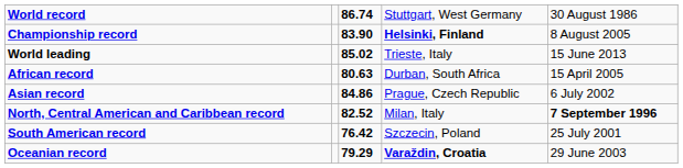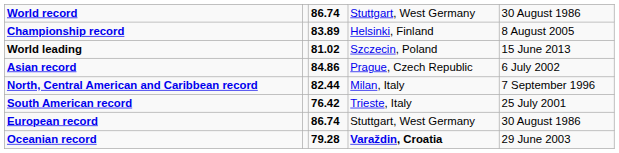 <table class="wikitable" width=68%>
 <tr>
 <td><strong><a href='#'>World record</a></strong></td>
 <td></td>
 <td><strong>86.74</strong></td>
 <td><a href='#'>Stuttgart</a>, West Germany</td>
 <td>30 August 1986</td>
 </tr>
 <tr>
 <td><strong><a href='#'>Championship record</a></strong></td>
 <td></td>
-<td><strong>83.90</strong></td>
-<td><strong><a href='#'>Helsinki</a>, Finland</strong></td>
+<td><strong>83.89</strong></td>
+<td><a href='#'>Helsinki</a>, Finland</td>
 <td>8 August 2005</td>
 </tr>
 <tr>
 <td><strong>World leading</strong></td>
 <td></td>
-<td><strong>85.02</strong></td>
-<td><a href='#'>Trieste</a>, Italy</td>
+<td><strong>81.02</strong></td>
+<td><a href='#'>Szczecin</a>, Poland</td>
 <td>15 June 2013</td>
-</tr>
-<tr>
-<td><strong><a href='#'>African record</a></strong></td>
-<td></td>
-<td><strong>80.63</strong></td>
-<td><a href='#'>Durban</a>, South Africa</td>
-<td>15 April 2005</td>
 </tr>
 <tr>
 <td><strong><a href='#'>Asian record</a></strong></td>
 <td></td>
 <td><strong>84.86</strong></td>
 <td><a href='#'>Prague</a>, Czech Republic</td>
 <td>6 July 2002</td>
 </tr>
 <tr>
 <td><strong><a href='#'>North, Central American and Caribbean record</a></strong></td>
 <td></td>
-<td><strong>82.52</strong></td>
+<td><strong>82.44</strong></td>
 <td><a href='#'>Milan</a>, Italy</td>
-<td><strong>7 September 1996</strong></td>
+<td>7 September 1996</td>
 </tr>
 <tr>
 <td><strong><a href='#'>South American record</a></strong></td>
 <td></td>
 <td><strong>76.42</strong></td>
-<td><a href='#'>Szczecin</a>, Poland</td>
+<td><a href='#'>Trieste</a>, Italy</td>
 <td>25 July 2001</td>
+</tr>
+<tr>
+<td><strong><a href='#'>European record</a></strong></td>
+<td></td>
+<td><strong>86.74</strong></td>
+<td>Stuttgart, West Germany</td>
+<td>30 August 1986</td>
 </tr>
 <tr>
 <td><strong><a href='#'>Oceanian record</a></strong></td>
 <td></td>
-<td><strong>79.29</strong></td>
+<td><strong>79.28</strong></td>
 <td><strong><a href='#'>Varaždin</a>, Croatia</strong></td>
 <td>29 June 2003</td>
 </tr>
 </table>
